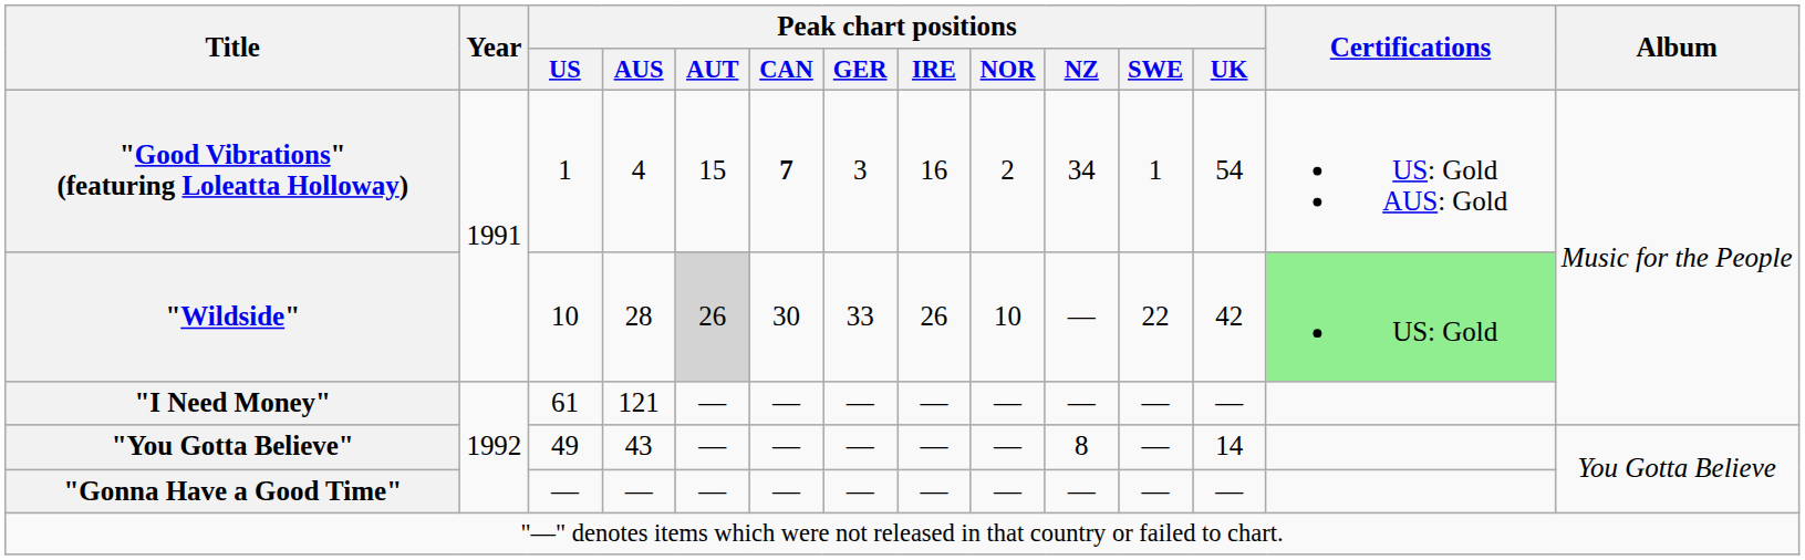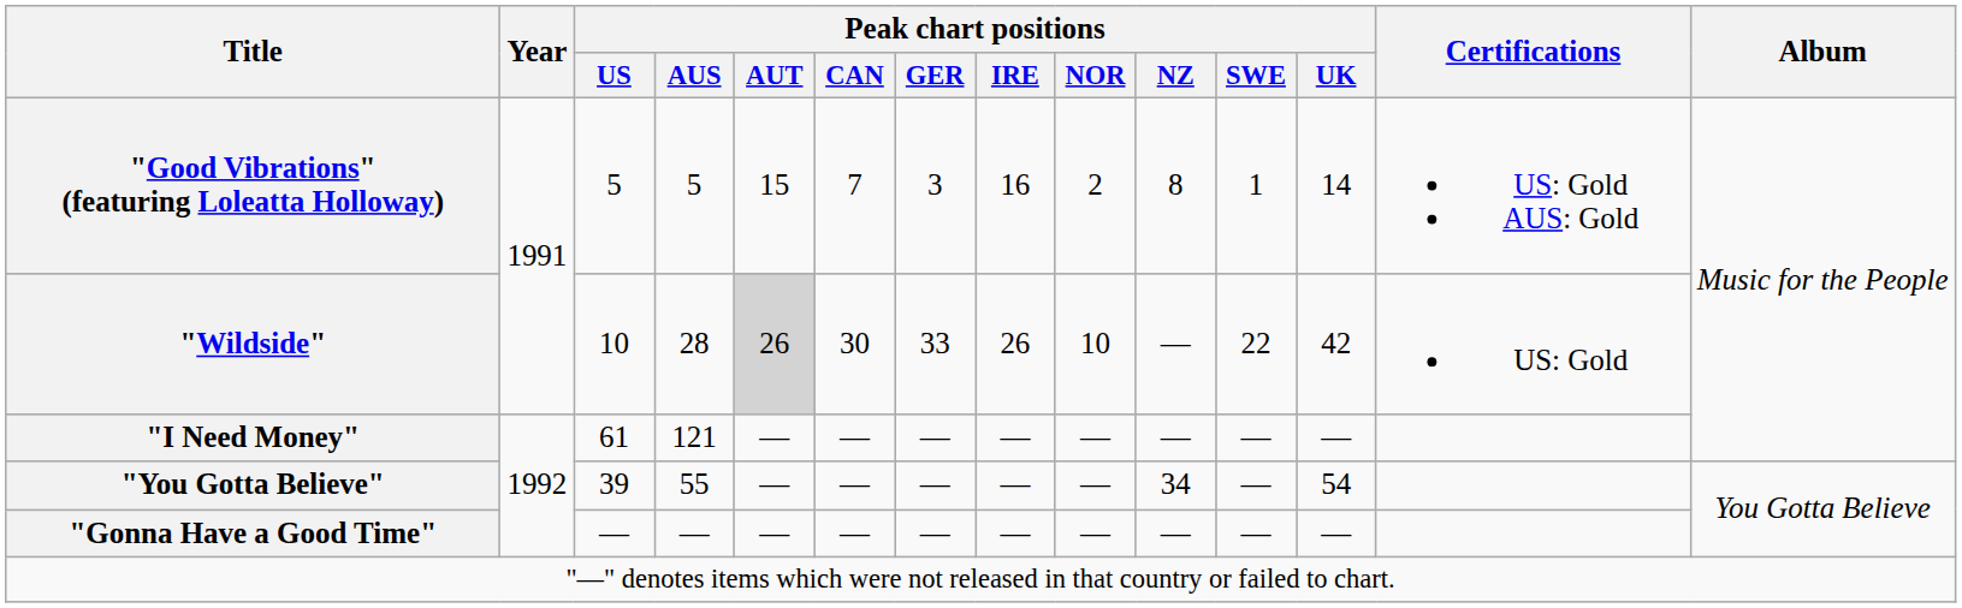 <table class="wikitable plainrowheaders" style="text-align:center;">
 <tr>
 <th scope="col" rowspan="2" style="width:16em;">Title</th>
 <th scope="col" rowspan="2">Year</th>
 <th scope="col" colspan="10">Peak chart positions</th>
 <th scope="col" rowspan="2" style="width:10em;"><a href='#'>Certifications</a></th>
 <th scope="col" rowspan="2">Album</th>
 </tr>
 <tr>
 <th scope="col" style="width:2.5em; font-size:90%;"><a href='#'>US</a><br></th>
 <th scope="col" style="width:2.5em; font-size:90%;"><a href='#'>AUS</a><br></th>
 <th scope="col" style="width:2.5em; font-size:90%;"><a href='#'>AUT</a><br></th>
 <th scope="col" style="width:2.5em; font-size:90%;"><a href='#'>CAN</a><br></th>
 <th scope="col" style="width:2.5em; font-size:90%;"><a href='#'>GER</a><br></th>
 <th scope="col" style="width:2.5em; font-size:90%;"><a href='#'>IRE</a><br></th>
 <th scope="col" style="width:2.5em; font-size:90%;"><a href='#'>NOR</a><br></th>
 <th scope="col" style="width:2.5em; font-size:90%;"><a href='#'>NZ</a><br></th>
 <th scope="col" style="width:2.5em; font-size:90%;"><a href='#'>SWE</a><br></th>
 <th scope="col" style="width:2.5em; font-size:90%;"><a href='#'>UK</a><br></th>
 </tr>
 <tr>
 <th scope="row">"<a href='#'>Good Vibrations</a>"<br><span>(featuring <a href='#'>Loleatta Holloway</a>)</span></th>
 <td rowspan="2">1991</td>
-<td>1</td>
-<td>4</td>
+<td>5</td>
+<td>5</td>
 <td>15</td>
-<td><strong>7</strong></td>
+<td>7</td>
 <td>3</td>
 <td>16</td>
 <td>2</td>
-<td>34</td>
+<td>8</td>
 <td>1</td>
-<td>54</td>
+<td>14</td>
 <td><br><ul><li><a href='#'>US</a>: Gold</li><li><a href='#'>AUS</a>: Gold</li></ul></td>
 <td rowspan="3"><em>Music for the People</em></td>
 </tr>
 <tr>
 <th scope="row">"<a href='#'>Wildside</a>"</th>
 <td>10</td>
 <td>28</td>
 <td style="background: lightgrey;">26</td>
 <td>30</td>
 <td>33</td>
 <td>26</td>
 <td>10</td>
 <td>—</td>
 <td>22</td>
 <td>42</td>
-<td style="background: lightgreen;"><br><ul><li>US: Gold</li></ul></td>
+<td><br><ul><li>US: Gold</li></ul></td>
 </tr>
 <tr>
 <th scope="row">"I Need Money"</th>
 <td rowspan="3">1992</td>
 <td>61</td>
 <td>121</td>
 <td>—</td>
 <td>—</td>
 <td>—</td>
 <td>—</td>
 <td>—</td>
 <td>—</td>
 <td>—</td>
 <td>—</td>
 <td></td>
 </tr>
 <tr>
 <th scope="row">"You Gotta Believe"</th>
-<td>49</td>
-<td>43</td>
+<td>39</td>
+<td>55</td>
 <td>—</td>
 <td>—</td>
 <td>—</td>
 <td>—</td>
 <td>—</td>
-<td>8</td>
+<td>34</td>
 <td>—</td>
-<td>14</td>
+<td>54</td>
 <td></td>
 <td rowspan="2"><em>You Gotta Believe</em></td>
 </tr>
 <tr>
 <th scope="row">"Gonna Have a Good Time"</th>
 <td>—</td>
 <td>—</td>
 <td>—</td>
 <td>—</td>
 <td>—</td>
 <td>—</td>
 <td>—</td>
 <td>—</td>
 <td>—</td>
 <td>—</td>
 <td></td>
 </tr>
 <tr>
 <td colspan="14" style="font-size:90%">"—" denotes items which were not released in that country or failed to chart.</td>
 </tr>
 </table>
